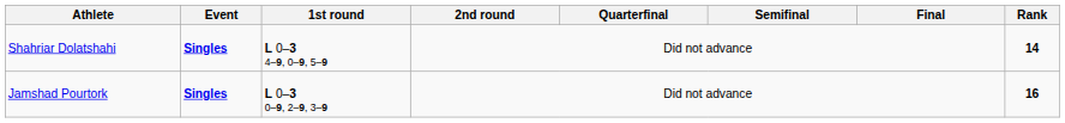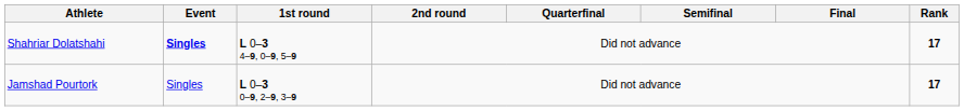 <table class="wikitable" width="98%" style="text-align:left; font-size:90%">
 <tr>
 <th width="13%">Athlete</th>
 <th width="6%">Event</th>
 <th width="11%">1st round</th>
 <th width="11%">2nd round</th>
 <th width="11%">Quarterfinal</th>
 <th width="11%">Semifinal</th>
 <th width="11%">Final</th>
 <th width="4%">Rank</th>
 </tr>
 <tr>
 <td><a href='#'>Shahriar Dolatshahi</a></td>
 <td><strong><a href='#'>Singles</a></strong></td>
 <td><br><strong>L</strong> 0–<strong>3</strong><br><small>4–<strong>9</strong>, 0–<strong>9</strong>, 5–<strong>9</strong></small></td>
 <td colspan=4 align=center>Did not advance</td>
-<td align=center><strong>14</strong></td>
+<td align=center><strong>17</strong></td>
 </tr>
 <tr>
 <td><a href='#'>Jamshad Pourtork</a></td>
-<td><strong><a href='#'>Singles</a></strong></td>
+<td><a href='#'>Singles</a></td>
 <td><br><strong>L</strong> 0–<strong>3</strong><br><small>0–<strong>9</strong>, 2–<strong>9</strong>, 3–<strong>9</strong></small></td>
 <td colspan=4 align=center>Did not advance</td>
-<td align=center><strong>16</strong></td>
+<td align=center><strong>17</strong></td>
 </tr>
 </table>
